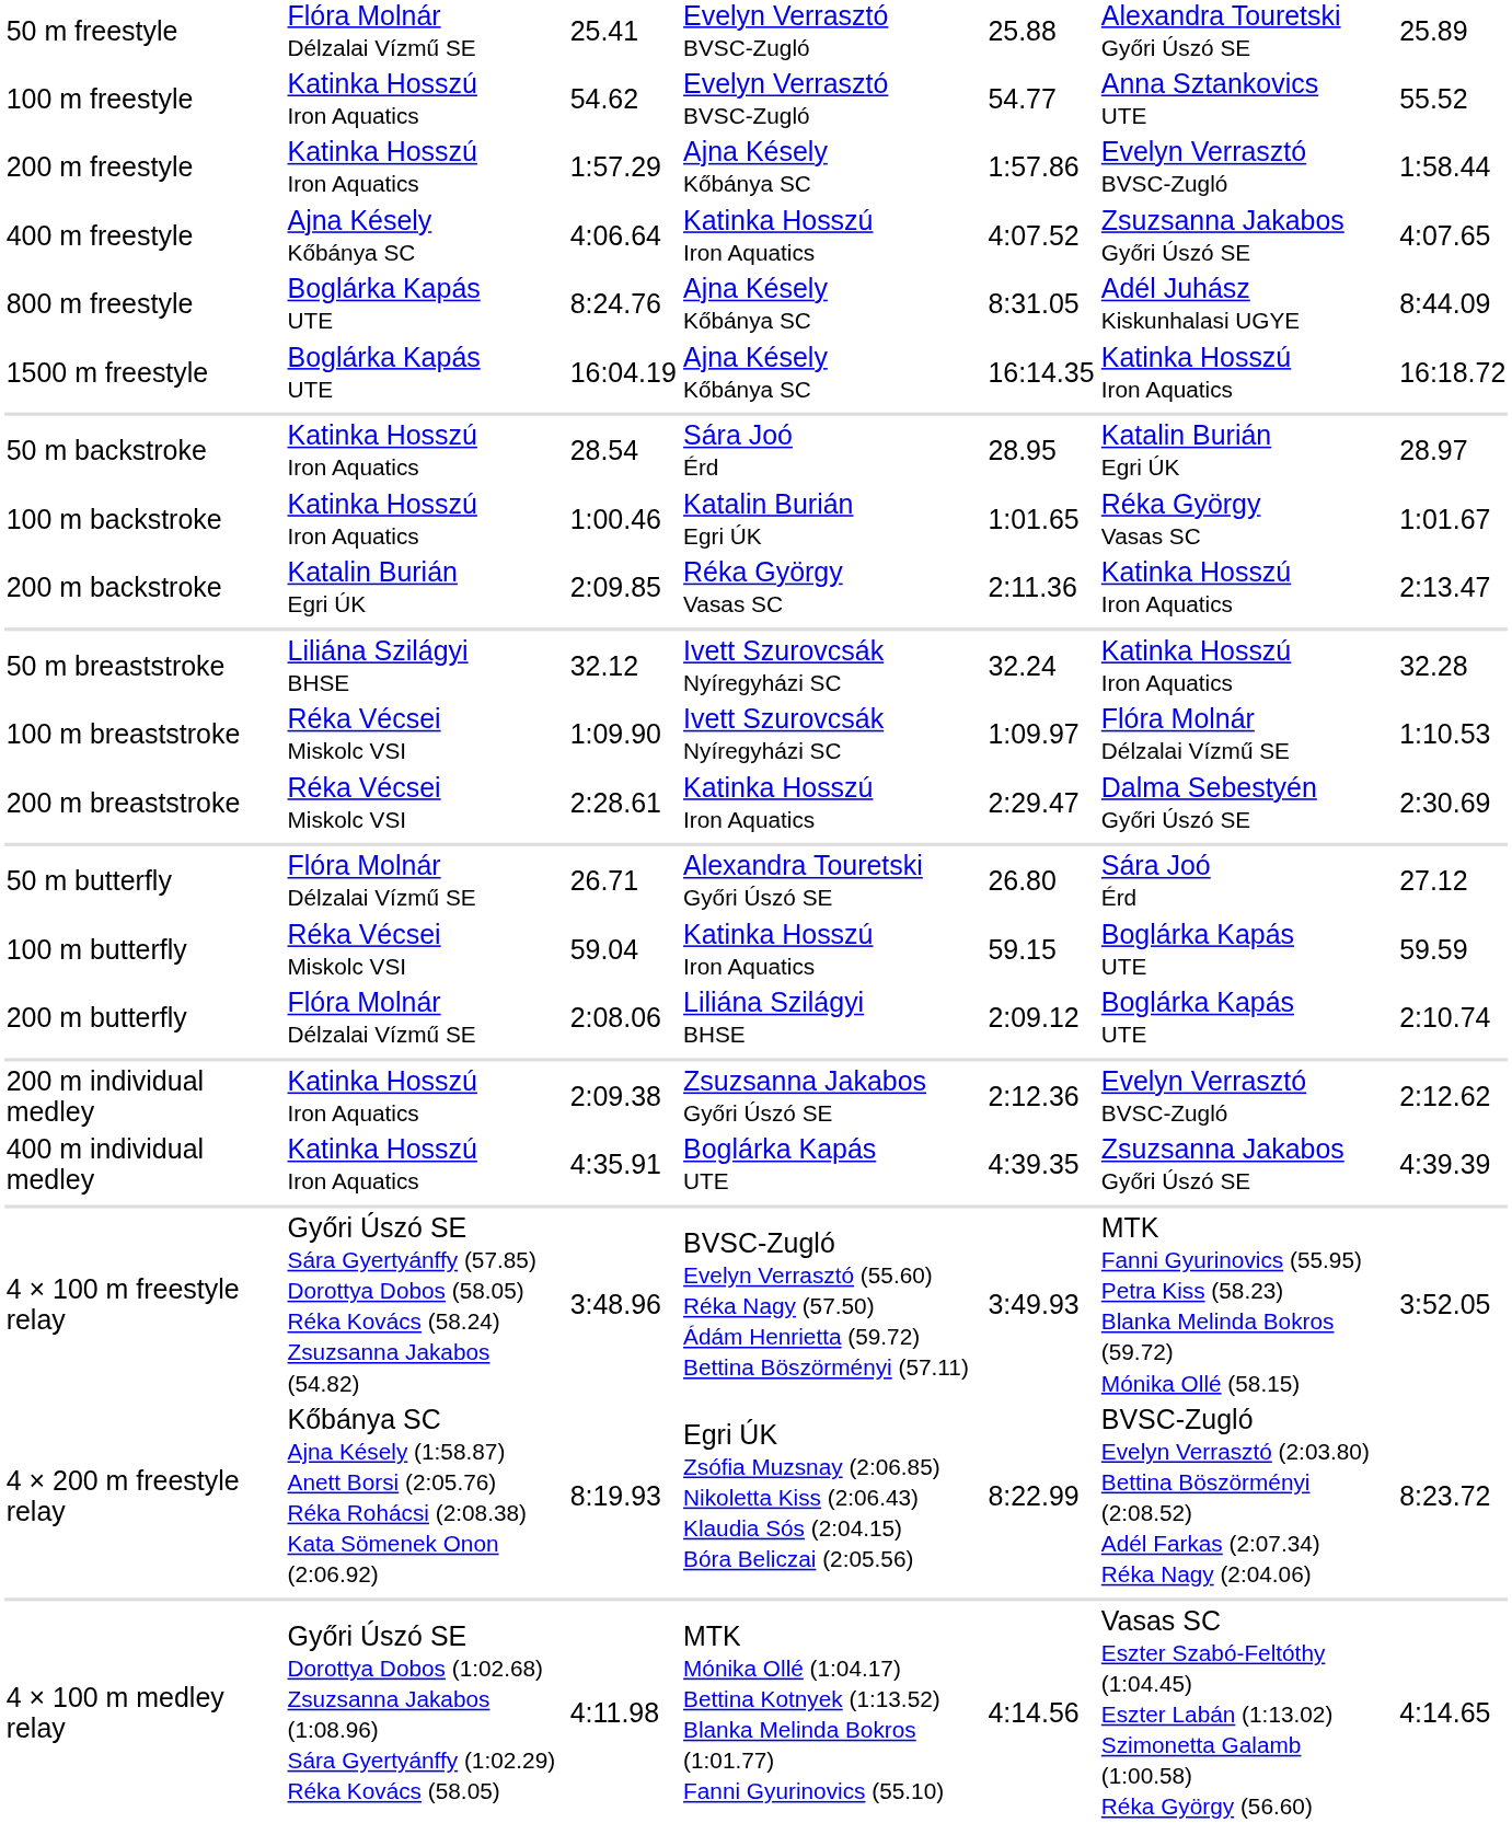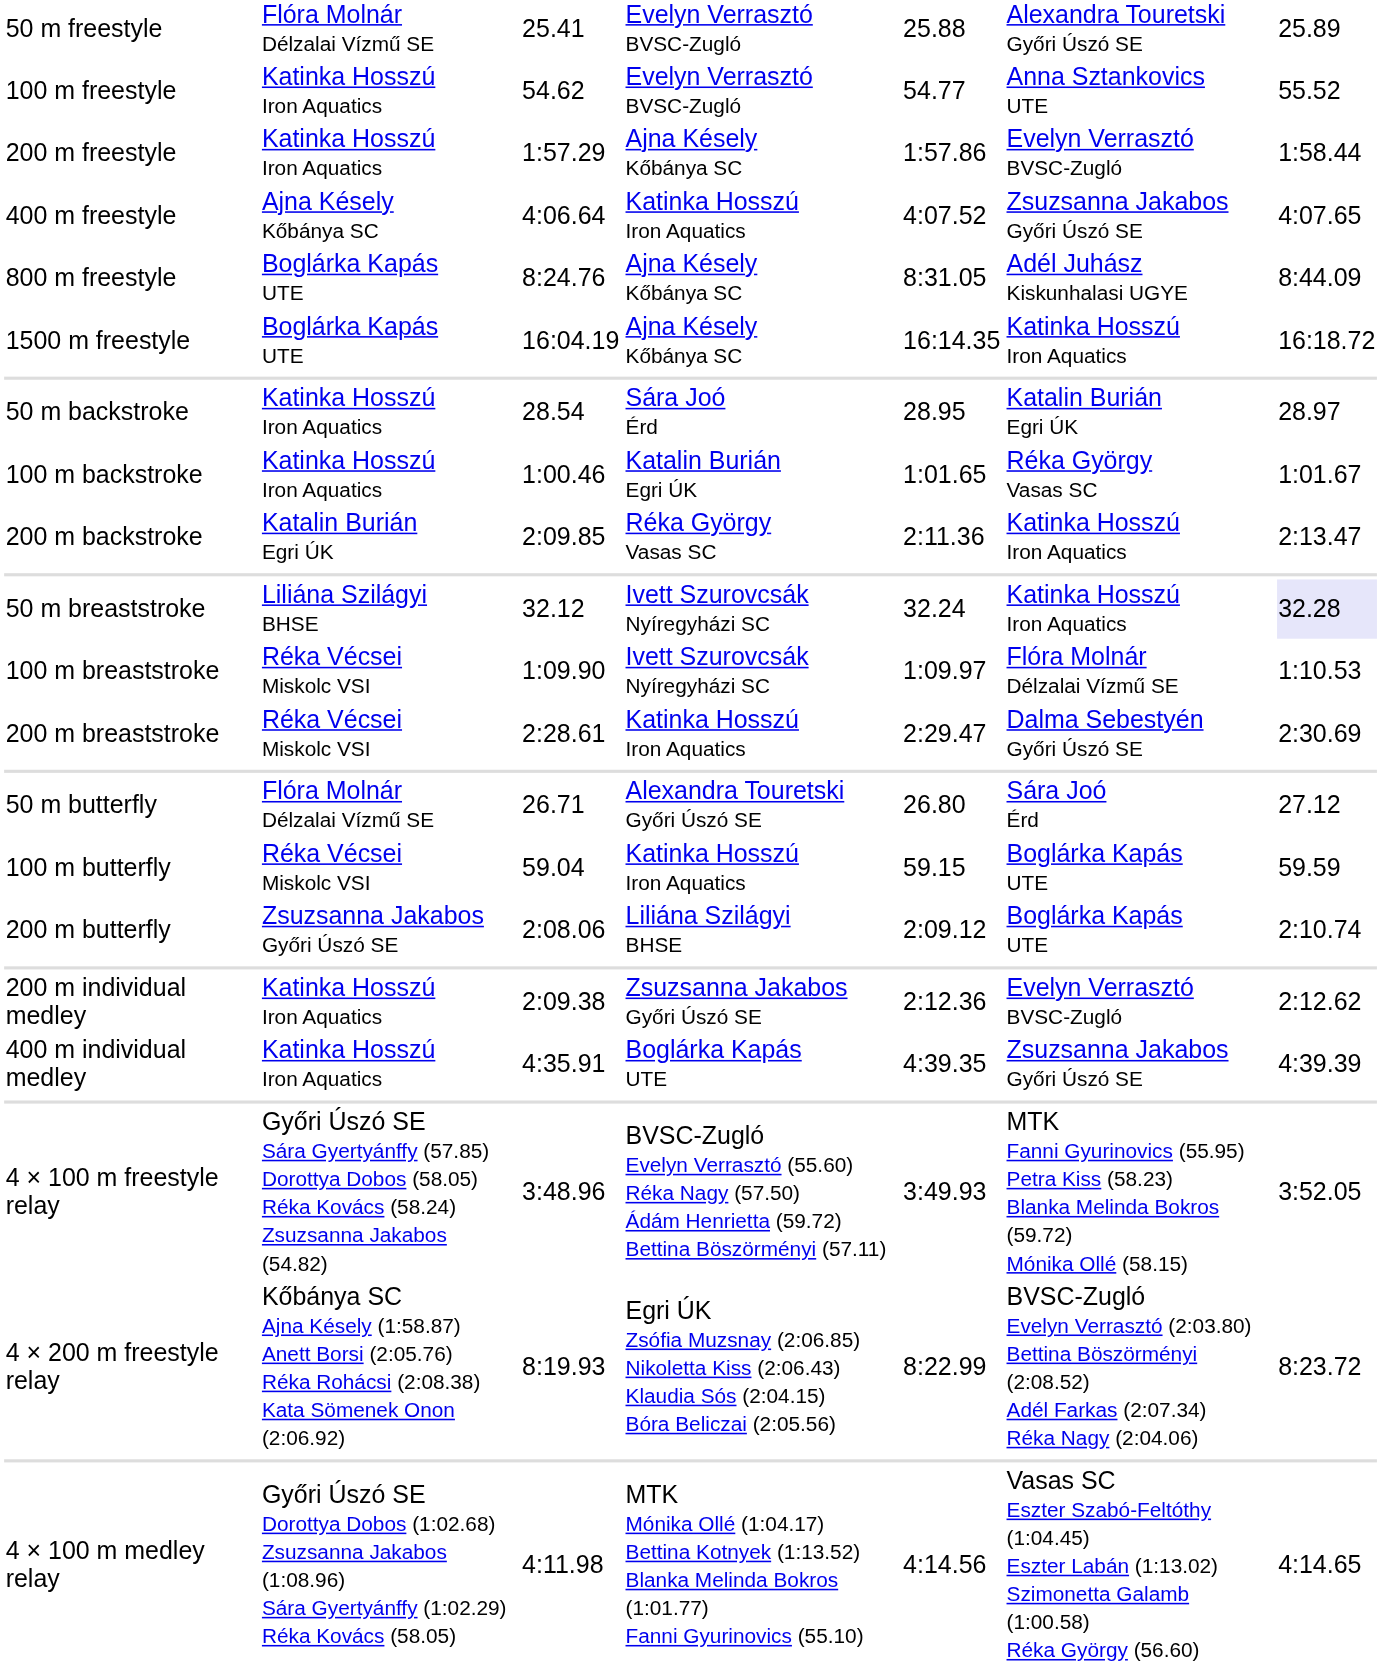 <table>
 <tr>
 <td>50 m freestyle</td>
 <td><a href='#'>Flóra Molnár</a><br><small>Délzalai Vízmű SE</small></td>
 <td>25.41</td>
 <td><a href='#'>Evelyn Verrasztó</a><br><small>BVSC-Zugló</small></td>
 <td>25.88</td>
 <td><a href='#'>Alexandra Touretski</a><br><small>Győri Úszó SE</small></td>
 <td>25.89</td>
 </tr>
 <tr>
 <td>100 m freestyle</td>
 <td><a href='#'>Katinka Hosszú</a><br><small>Iron Aquatics</small></td>
 <td>54.62</td>
 <td><a href='#'>Evelyn Verrasztó</a><br><small>BVSC-Zugló</small></td>
 <td>54.77</td>
 <td><a href='#'>Anna Sztankovics</a><br><small>UTE</small></td>
 <td>55.52</td>
 </tr>
 <tr>
 <td>200 m freestyle</td>
 <td><a href='#'>Katinka Hosszú</a><br><small>Iron Aquatics</small></td>
 <td>1:57.29</td>
 <td><a href='#'>Ajna Késely</a><br><small>Kőbánya SC</small></td>
 <td>1:57.86</td>
 <td><a href='#'>Evelyn Verrasztó</a><br><small>BVSC-Zugló</small></td>
 <td>1:58.44</td>
 </tr>
 <tr>
 <td>400 m freestyle</td>
 <td><a href='#'>Ajna Késely</a><br><small>Kőbánya SC</small></td>
 <td>4:06.64</td>
 <td><a href='#'>Katinka Hosszú</a><br><small>Iron Aquatics</small></td>
 <td>4:07.52</td>
 <td><a href='#'>Zsuzsanna Jakabos</a><br><small>Győri Úszó SE</small></td>
 <td>4:07.65</td>
 </tr>
 <tr>
 <td>800 m freestyle</td>
 <td><a href='#'>Boglárka Kapás</a><br><small>UTE</small></td>
 <td>8:24.76</td>
 <td><a href='#'>Ajna Késely</a><br><small>Kőbánya SC</small></td>
 <td>8:31.05</td>
 <td><a href='#'>Adél Juhász</a><br><small>Kiskunhalasi UGYE</small></td>
 <td>8:44.09</td>
 </tr>
 <tr>
 <td>1500 m freestyle</td>
 <td><a href='#'>Boglárka Kapás</a><br><small>UTE</small></td>
 <td>16:04.19</td>
 <td><a href='#'>Ajna Késely</a><br><small>Kőbánya SC</small></td>
 <td>16:14.35</td>
 <td><a href='#'>Katinka Hosszú</a><br><small>Iron Aquatics</small></td>
 <td>16:18.72</td>
 </tr>
 <tr>
 </tr>
 <tr bgcolor=#ddd>
 <td colspan=7></td>
 </tr>
 <tr>
 <td>50 m backstroke</td>
 <td><a href='#'>Katinka Hosszú</a><br><small>Iron Aquatics</small></td>
 <td>28.54</td>
 <td><a href='#'>Sára Joó</a><br><small>Érd</small></td>
 <td>28.95</td>
 <td><a href='#'>Katalin Burián</a><br><small>Egri ÚK</small></td>
 <td>28.97</td>
 </tr>
 <tr>
 <td>100 m backstroke</td>
 <td><a href='#'>Katinka Hosszú</a><br><small>Iron Aquatics</small></td>
 <td>1:00.46</td>
 <td><a href='#'>Katalin Burián</a><br><small>Egri ÚK</small></td>
 <td>1:01.65</td>
 <td><a href='#'>Réka György</a><br><small>Vasas SC</small></td>
 <td>1:01.67</td>
 </tr>
 <tr>
 <td>200 m backstroke</td>
 <td><a href='#'>Katalin Burián</a><br><small>Egri ÚK</small></td>
 <td>2:09.85</td>
 <td><a href='#'>Réka György</a><br><small>Vasas SC</small></td>
 <td>2:11.36</td>
 <td><a href='#'>Katinka Hosszú</a><br><small>Iron Aquatics</small></td>
 <td>2:13.47</td>
 </tr>
 <tr>
 </tr>
 <tr bgcolor=#ddd>
 <td colspan=7></td>
 </tr>
 <tr>
 <td>50 m breaststroke</td>
 <td><a href='#'>Liliána Szilágyi</a><br><small>BHSE</small></td>
 <td>32.12</td>
 <td><a href='#'>Ivett Szurovcsák</a><br><small>Nyíregyházi SC</small></td>
 <td>32.24</td>
 <td><a href='#'>Katinka Hosszú</a><br><small>Iron Aquatics</small></td>
-<td>32.28</td>
+<td style="background: lavender;">32.28</td>
 </tr>
 <tr>
 <td>100 m breaststroke</td>
 <td><a href='#'>Réka Vécsei</a><br><small>Miskolc VSI</small></td>
 <td>1:09.90</td>
 <td><a href='#'>Ivett Szurovcsák</a><br><small>Nyíregyházi SC</small></td>
 <td>1:09.97</td>
 <td><a href='#'>Flóra Molnár</a><br><small>Délzalai Vízmű SE</small></td>
 <td>1:10.53</td>
 </tr>
 <tr>
 <td>200 m breaststroke</td>
 <td><a href='#'>Réka Vécsei</a><br><small>Miskolc VSI</small></td>
 <td>2:28.61</td>
 <td><a href='#'>Katinka Hosszú</a><br><small>Iron Aquatics</small></td>
 <td>2:29.47</td>
 <td><a href='#'>Dalma Sebestyén</a><br><small>Győri Úszó SE</small></td>
 <td>2:30.69</td>
 </tr>
 <tr>
 </tr>
 <tr bgcolor=#ddd>
 <td colspan=7></td>
 </tr>
 <tr>
 <td>50 m butterfly</td>
 <td><a href='#'>Flóra Molnár</a><br><small>Délzalai Vízmű SE</small></td>
 <td>26.71</td>
 <td><a href='#'>Alexandra Touretski</a><br><small>Győri Úszó SE</small></td>
 <td>26.80</td>
 <td><a href='#'>Sára Joó</a><br><small>Érd</small></td>
 <td>27.12</td>
 </tr>
 <tr>
 <td>100 m butterfly</td>
 <td><a href='#'>Réka Vécsei</a><br><small>Miskolc VSI</small></td>
 <td>59.04</td>
 <td><a href='#'>Katinka Hosszú</a><br><small>Iron Aquatics</small></td>
 <td>59.15</td>
 <td><a href='#'>Boglárka Kapás</a><br><small>UTE</small></td>
 <td>59.59</td>
 </tr>
 <tr>
 <td>200 m butterfly</td>
-<td><a href='#'>Flóra Molnár</a><br><small>Délzalai Vízmű SE</small></td>
+<td><a href='#'>Zsuzsanna Jakabos</a><br><small>Győri Úszó SE</small></td>
 <td>2:08.06</td>
 <td><a href='#'>Liliána Szilágyi</a><br><small>BHSE</small></td>
 <td>2:09.12</td>
 <td><a href='#'>Boglárka Kapás</a><br><small>UTE</small></td>
 <td>2:10.74</td>
 </tr>
 <tr>
 </tr>
 <tr bgcolor=#ddd>
 <td colspan=7></td>
 </tr>
 <tr>
 <td>200 m individual medley</td>
 <td><a href='#'>Katinka Hosszú</a><br><small>Iron Aquatics</small></td>
 <td>2:09.38</td>
 <td><a href='#'>Zsuzsanna Jakabos</a><br><small>Győri Úszó SE</small></td>
 <td>2:12.36</td>
 <td><a href='#'>Evelyn Verrasztó</a><br><small>BVSC-Zugló</small></td>
 <td>2:12.62</td>
 </tr>
 <tr>
 <td>400 m individual medley</td>
 <td><a href='#'>Katinka Hosszú</a><br><small>Iron Aquatics</small></td>
 <td>4:35.91</td>
 <td><a href='#'>Boglárka Kapás</a><br><small>UTE</small></td>
 <td>4:39.35</td>
 <td><a href='#'>Zsuzsanna Jakabos</a><br><small>Győri Úszó SE</small></td>
 <td>4:39.39</td>
 </tr>
 <tr>
 </tr>
 <tr bgcolor=#ddd>
 <td colspan=7></td>
 </tr>
 <tr>
 <td>4 × 100 m freestyle relay</td>
 <td>Győri Úszó SE<br><small><a href='#'>Sára Gyertyánffy</a> (57.85)<br> <a href='#'>Dorottya Dobos</a> (58.05)<br> <a href='#'>Réka Kovács</a> (58.24)<br> <a href='#'>Zsuzsanna Jakabos</a> (54.82)</small></td>
 <td>3:48.96</td>
 <td>BVSC-Zugló<br><small><a href='#'>Evelyn Verrasztó</a> (55.60)<br> <a href='#'>Réka Nagy</a> (57.50)<br> <a href='#'>Ádám Henrietta</a> (59.72)<br> <a href='#'>Bettina Böszörményi</a> (57.11)</small></td>
 <td>3:49.93</td>
 <td>MTK<br><small><a href='#'>Fanni Gyurinovics</a> (55.95)<br> <a href='#'>Petra Kiss</a> (58.23)<br> <a href='#'>Blanka Melinda Bokros</a> (59.72)<br> <a href='#'>Mónika Ollé</a> (58.15)</small></td>
 <td>3:52.05</td>
 </tr>
 <tr>
 <td>4 × 200 m freestyle relay</td>
 <td>Kőbánya SC<br><small><a href='#'>Ajna Késely</a> (1:58.87)<br> <a href='#'>Anett Borsi</a> (2:05.76)<br> <a href='#'>Réka Rohácsi</a> (2:08.38)<br> <a href='#'>Kata Sömenek Onon</a> (2:06.92)</small></td>
 <td>8:19.93</td>
 <td>Egri ÚK<br><small><a href='#'>Zsófia Muzsnay</a> (2:06.85)<br> <a href='#'>Nikoletta Kiss</a> (2:06.43)<br> <a href='#'>Klaudia Sós</a> (2:04.15)<br> <a href='#'>Bóra Beliczai</a> (2:05.56)</small></td>
 <td>8:22.99</td>
 <td>BVSC-Zugló<br><small><a href='#'>Evelyn Verrasztó</a> (2:03.80)<br> <a href='#'>Bettina Böszörményi</a> (2:08.52)<br> <a href='#'>Adél Farkas</a> (2:07.34)<br> <a href='#'>Réka Nagy</a> (2:04.06)</small></td>
 <td>8:23.72</td>
 </tr>
 <tr>
 </tr>
 <tr bgcolor=#ddd>
 <td colspan=7></td>
 </tr>
 <tr>
 <td>4 × 100 m medley relay</td>
 <td>Győri Úszó SE<br><small><a href='#'>Dorottya Dobos</a> (1:02.68)<br> <a href='#'>Zsuzsanna Jakabos</a> (1:08.96)<br> <a href='#'>Sára Gyertyánffy</a> (1:02.29)<br> <a href='#'>Réka Kovács</a> (58.05)</small></td>
 <td>4:11.98</td>
 <td>MTK<br><small><a href='#'>Mónika Ollé</a> (1:04.17)<br> <a href='#'>Bettina Kotnyek</a> (1:13.52)<br> <a href='#'>Blanka Melinda Bokros</a> (1:01.77)<br> <a href='#'>Fanni Gyurinovics</a> (55.10)</small></td>
 <td>4:14.56</td>
 <td>Vasas SC<br><small><a href='#'>Eszter Szabó-Feltóthy</a> (1:04.45)<br> <a href='#'>Eszter Labán</a> (1:13.02)<br> <a href='#'>Szimonetta Galamb</a> (1:00.58)<br> <a href='#'>Réka György</a> (56.60)</small></td>
 <td>4:14.65</td>
 </tr>
 </table>
